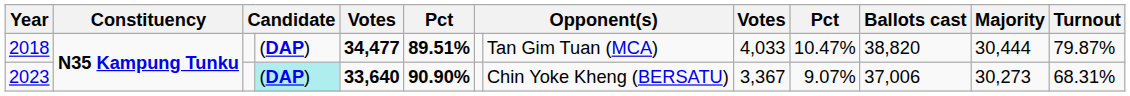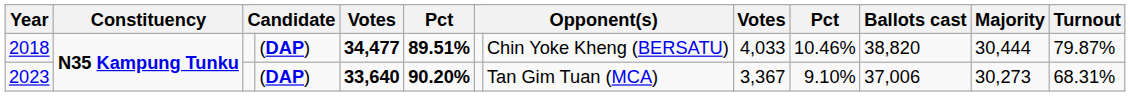 <table class="wikitable" style="margin:0.5em ; font-size:95%">
 <tr>
 <th>Year</th>
 <th>Constituency</th>
 <th colspan="2">Candidate</th>
 <th>Votes</th>
 <th>Pct</th>
 <th colspan="2">Opponent(s)</th>
 <th>Votes</th>
 <th>Pct</th>
 <th>Ballots cast</th>
 <th>Majority</th>
 <th>Turnout</th>
 </tr>
 <tr>
 <td><a href='#'>2018</a></td>
 <td rowspan="2"><strong>N35 <a href='#'>Kampung Tunku</a></strong></td>
 <td></td>
 <td> (<a href='#'><strong>DAP</strong></a>)</td>
 <td style="text-align:right;"><strong>34,477</strong></td>
 <td><strong>89.51%</strong></td>
 <td></td>
-<td>Tan Gim Tuan (<a href='#'>MCA</a>)</td>
+<td>Chin Yoke Kheng (<a href='#'>BERSATU</a>)</td>
 <td style="text-align:right;">4,033</td>
-<td>10.47%</td>
+<td>10.46%</td>
 <td>38,820</td>
 <td>30,444</td>
 <td>79.87%</td>
 </tr>
 <tr>
 <td><a href='#'>2023</a></td>
 <td></td>
-<td style="background: paleturquoise;"><strong></strong> (<a href='#'><strong>DAP</strong></a>)</td>
+<td><strong></strong> (<a href='#'><strong>DAP</strong></a>)</td>
 <td style="text-align:right;"><strong>33,640</strong></td>
-<td><strong>90.90%</strong></td>
+<td><strong>90.20%</strong></td>
 <td bgcolor=></td>
-<td>Chin Yoke Kheng (<a href='#'>BERSATU</a>)</td>
+<td>Tan Gim Tuan (<a href='#'>MCA</a>)</td>
 <td style="text-align:right;">3,367</td>
-<td style="text-align:right;">9.07%</td>
+<td style="text-align:right;">9.10%</td>
 <td>37,006</td>
 <td>30,273</td>
 <td>68.31%</td>
 </tr>
 </table>
